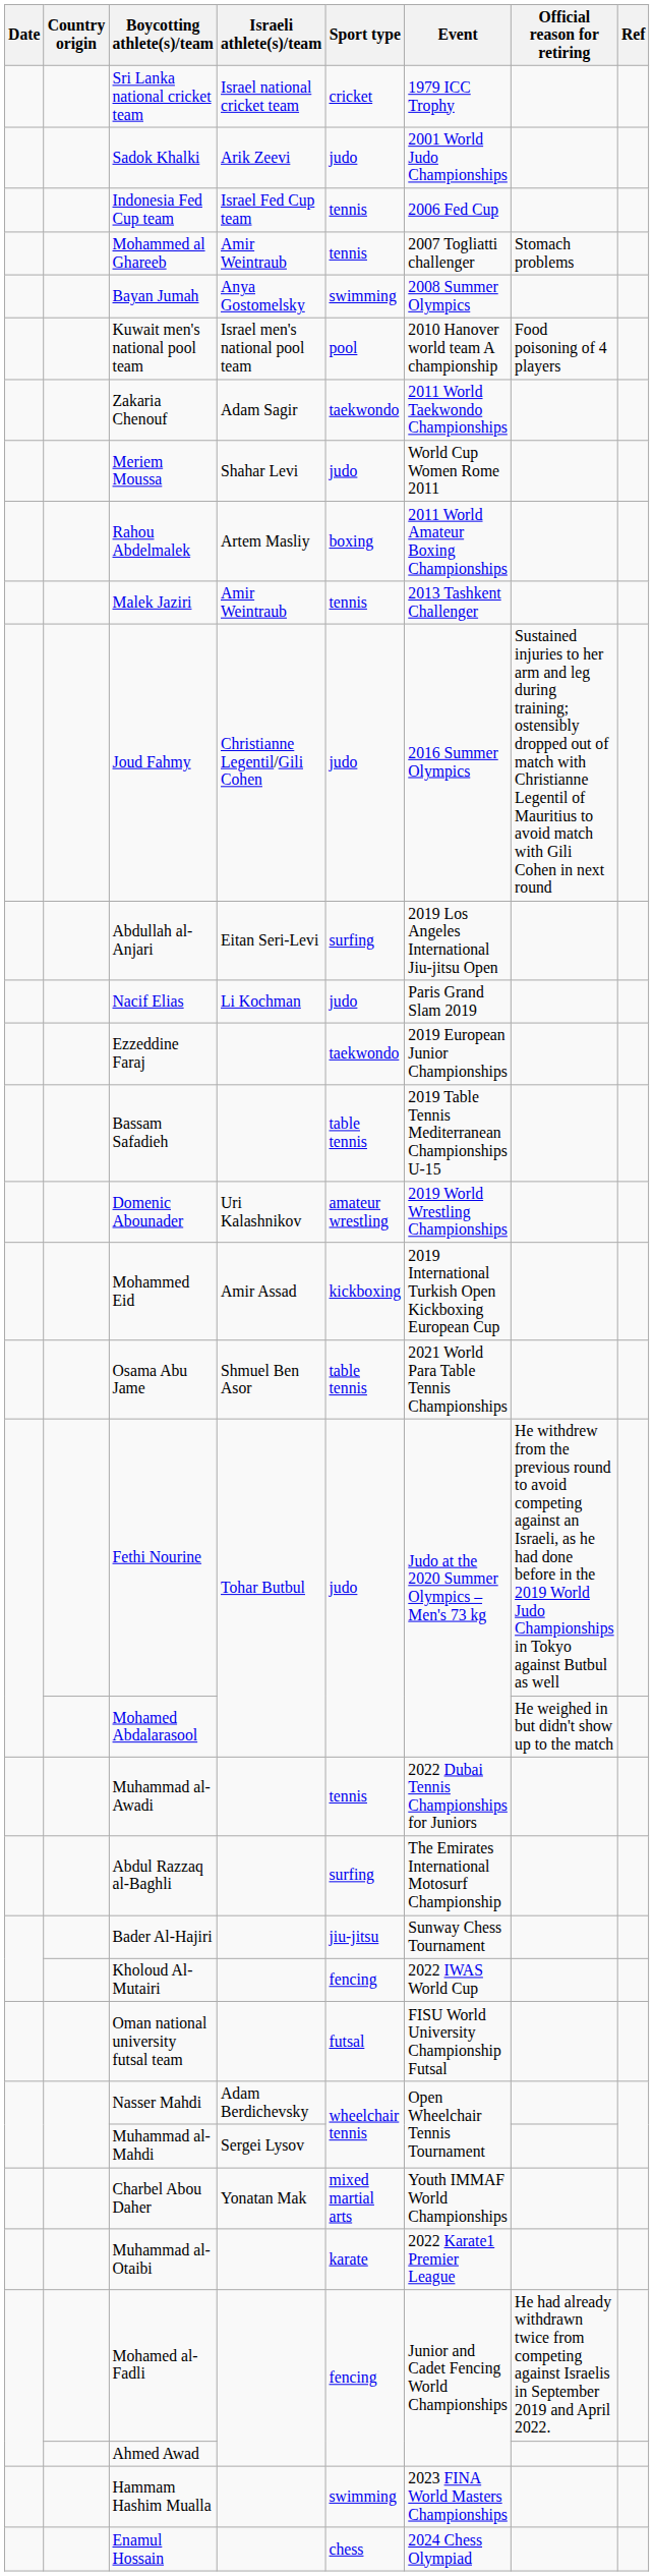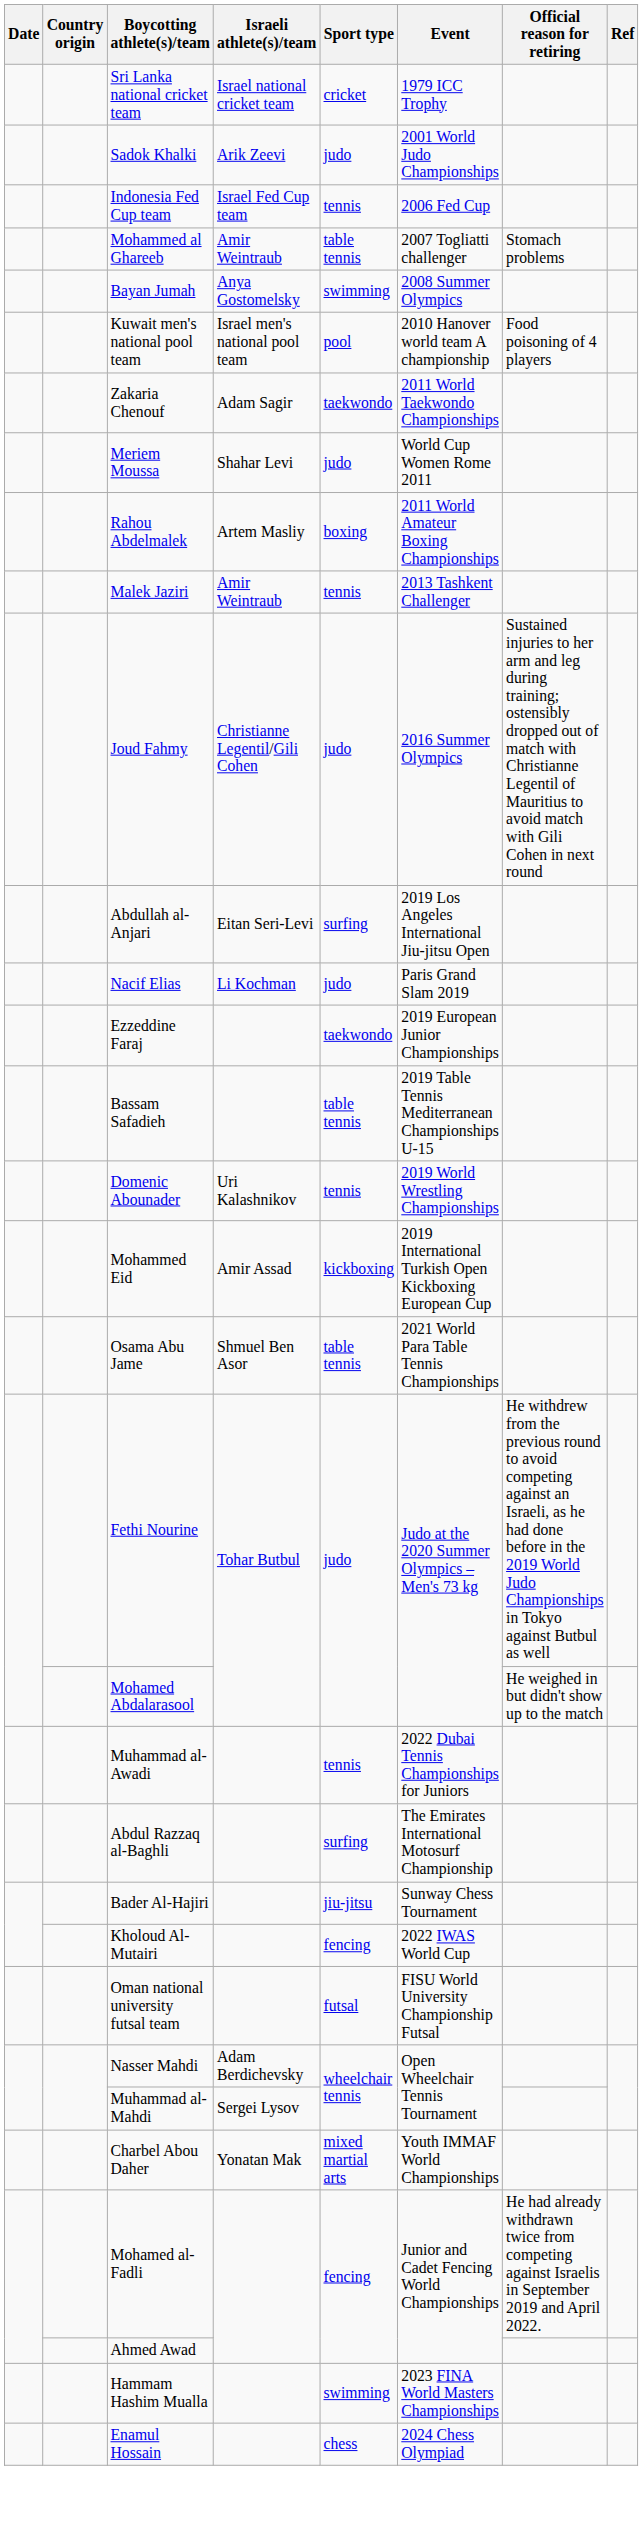 <table class="wikitable sortable">
 <tr>
 <th>Date</th>
 <th>Country origin</th>
 <th>Boycotting athlete(s)/team</th>
 <th>Israeli athlete(s)/team</th>
 <th>Sport type</th>
 <th>Event</th>
 <th>Official reason for retiring</th>
 <th>Ref</th>
 </tr>
 <tr>
 <td></td>
 <td></td>
 <td><a href='#'>Sri Lanka national cricket team</a></td>
 <td><a href='#'>Israel national cricket team</a></td>
 <td><a href='#'>cricket</a></td>
 <td><a href='#'>1979 ICC Trophy</a></td>
 <td></td>
 <td></td>
 </tr>
 <tr>
 <td></td>
 <td></td>
 <td><a href='#'>Sadok Khalki</a></td>
 <td><a href='#'>Arik Zeevi</a></td>
 <td><a href='#'>judo</a></td>
 <td><a href='#'>2001 World Judo Championships</a></td>
 <td></td>
 <td></td>
 </tr>
 <tr>
 <td></td>
 <td></td>
 <td><a href='#'>Indonesia Fed Cup team</a></td>
 <td><a href='#'>Israel Fed Cup team</a></td>
 <td><a href='#'>tennis</a></td>
 <td><a href='#'>2006 Fed Cup</a></td>
 <td></td>
 <td></td>
 </tr>
 <tr>
 <td></td>
 <td></td>
 <td><a href='#'>Mohammed al Ghareeb</a></td>
 <td><a href='#'>Amir Weintraub</a></td>
-<td><a href='#'>tennis</a></td>
+<td><a href='#'>table tennis</a></td>
 <td>2007 Togliatti challenger</td>
 <td>Stomach problems</td>
 <td></td>
 </tr>
 <tr>
 <td></td>
 <td></td>
 <td><a href='#'>Bayan Jumah</a></td>
 <td><a href='#'>Anya Gostomelsky</a></td>
 <td><a href='#'>swimming</a></td>
 <td><a href='#'>2008 Summer Olympics</a></td>
 <td></td>
 <td></td>
 </tr>
 <tr>
 <td></td>
 <td></td>
 <td>Kuwait men's national pool team</td>
 <td>Israel men's national pool team</td>
 <td><a href='#'>pool</a></td>
 <td>2010 Hanover world team A championship</td>
 <td>Food poisoning of 4 players</td>
 <td></td>
 </tr>
 <tr>
 <td></td>
 <td></td>
 <td>Zakaria Chenouf</td>
 <td>Adam Sagir</td>
 <td><a href='#'>taekwondo</a></td>
 <td><a href='#'>2011 World Taekwondo Championships</a></td>
 <td></td>
 <td></td>
 </tr>
 <tr>
 <td></td>
 <td></td>
 <td><a href='#'>Meriem Moussa</a></td>
 <td>Shahar Levi</td>
 <td><a href='#'>judo</a></td>
 <td>World Cup Women Rome 2011</td>
 <td></td>
 <td></td>
 </tr>
 <tr>
 <td></td>
 <td></td>
 <td><a href='#'>Rahou Abdelmalek</a></td>
 <td>Artem Masliy</td>
 <td><a href='#'>boxing</a></td>
 <td><a href='#'>2011 World Amateur Boxing Championships</a></td>
 <td></td>
 <td></td>
 </tr>
 <tr>
 <td></td>
 <td></td>
 <td><a href='#'>Malek Jaziri</a></td>
 <td><a href='#'>Amir Weintraub</a></td>
 <td><a href='#'>tennis</a></td>
 <td><a href='#'>2013 Tashkent Challenger</a></td>
 <td></td>
 <td></td>
 </tr>
 <tr>
 <td></td>
 <td></td>
 <td><a href='#'>Joud Fahmy</a></td>
 <td><a href='#'>Christianne Legentil</a>/<a href='#'>Gili Cohen</a></td>
 <td><a href='#'>judo</a></td>
 <td><a href='#'>2016 Summer Olympics</a></td>
 <td>Sustained injuries to her arm and leg during training; ostensibly dropped out of match with Christianne Legentil of Mauritius to avoid match with Gili Cohen in next round</td>
 <td></td>
 </tr>
 <tr>
 <td></td>
 <td></td>
 <td>Abdullah al-Anjari</td>
 <td>Eitan Seri-Levi</td>
 <td><a href='#'>surfing</a></td>
 <td>2019 Los Angeles International Jiu-jitsu Open</td>
 <td></td>
 <td></td>
 </tr>
 <tr>
 <td></td>
 <td></td>
 <td><a href='#'>Nacif Elias</a></td>
 <td><a href='#'>Li Kochman</a></td>
 <td><a href='#'>judo</a></td>
 <td>Paris Grand Slam 2019</td>
 <td></td>
 <td></td>
 </tr>
 <tr>
 <td></td>
 <td></td>
 <td>Ezzeddine Faraj</td>
 <td></td>
 <td><a href='#'>taekwondo</a></td>
 <td>2019 European Junior Championships</td>
 <td></td>
 <td></td>
 </tr>
 <tr>
 <td></td>
 <td></td>
 <td>Bassam Safadieh</td>
 <td></td>
 <td><a href='#'>table tennis</a></td>
 <td>2019 Table Tennis Mediterranean Championships U-15</td>
 <td></td>
 <td></td>
 </tr>
 <tr>
 <td></td>
 <td></td>
 <td><a href='#'>Domenic Abounader</a></td>
 <td>Uri Kalashnikov</td>
-<td><a href='#'>amateur wrestling</a></td>
+<td><a href='#'>tennis</a></td>
 <td><a href='#'>2019 World Wrestling Championships</a></td>
 <td></td>
 <td></td>
 </tr>
 <tr>
 <td></td>
 <td></td>
 <td>Mohammed Eid</td>
 <td>Amir Assad</td>
 <td><a href='#'>kickboxing</a></td>
 <td>2019 International Turkish Open Kickboxing European Cup</td>
 <td></td>
 <td></td>
 </tr>
 <tr>
 <td></td>
 <td></td>
 <td>Osama Abu Jame</td>
 <td>Shmuel Ben Asor</td>
 <td><a href='#'>table tennis</a></td>
 <td>2021 World Para Table Tennis Championships</td>
 <td></td>
 <td></td>
 </tr>
 <tr>
 <td rowspan=2></td>
 <td></td>
 <td><a href='#'>Fethi Nourine</a></td>
 <td rowspan=2><a href='#'>Tohar Butbul</a></td>
 <td rowspan=2><a href='#'>judo</a></td>
 <td rowspan=2><a href='#'>Judo at the 2020 Summer Olympics – Men's 73 kg</a></td>
 <td>He withdrew from the previous round to avoid competing against an Israeli, as he had done before in the <a href='#'>2019 World Judo Championships</a> in Tokyo against Butbul as well</td>
 <td></td>
 </tr>
 <tr>
 <td></td>
 <td><a href='#'>Mohamed Abdalarasool</a></td>
 <td>He weighed in but didn't show up to the match</td>
 <td></td>
 </tr>
 <tr>
 <td></td>
 <td></td>
 <td>Muhammad al-Awadi</td>
 <td></td>
 <td><a href='#'>tennis</a></td>
 <td>2022 <a href='#'>Dubai Tennis Championships</a> for Juniors</td>
 <td></td>
 <td></td>
 </tr>
 <tr>
 <td></td>
 <td></td>
 <td>Abdul Razzaq al-Baghli</td>
 <td></td>
 <td><a href='#'>surfing</a></td>
 <td>The Emirates International Motosurf Championship</td>
 <td></td>
 <td></td>
 </tr>
 <tr>
 <td rowspan=2></td>
 <td></td>
 <td>Bader Al-Hajiri</td>
 <td></td>
 <td><a href='#'>jiu-jitsu</a></td>
 <td>Sunway Chess Tournament</td>
 <td></td>
 <td></td>
 </tr>
 <tr>
 <td></td>
 <td>Kholoud Al-Mutairi</td>
 <td></td>
 <td><a href='#'>fencing</a></td>
 <td>2022 <a href='#'>IWAS</a> World Cup</td>
 <td></td>
 <td></td>
 </tr>
 <tr>
 <td></td>
 <td></td>
 <td>Oman national university futsal team</td>
 <td></td>
 <td><a href='#'>futsal</a></td>
 <td>FISU World University Championship Futsal</td>
 <td></td>
 <td></td>
 </tr>
 <tr>
 <td rowspan=2></td>
 <td rowspan=2></td>
 <td>Nasser Mahdi</td>
 <td>Adam Berdichevsky</td>
 <td rowspan=2><a href='#'>wheelchair tennis</a></td>
 <td rowspan=2>Open Wheelchair Tennis Tournament</td>
 <td></td>
 <td rowspan=2></td>
 </tr>
 <tr>
 <td>Muhammad al-Mahdi</td>
 <td>Sergei Lysov</td>
 </tr>
 <tr>
 <td></td>
 <td></td>
 <td>Charbel Abou Daher</td>
 <td>Yonatan Mak</td>
 <td><a href='#'>mixed martial arts</a></td>
 <td>Youth IMMAF World Championships</td>
 <td></td>
 <td></td>
 </tr>
 <tr>
-<td></td>
-<td></td>
-<td>Muhammad al-Otaibi</td>
-<td></td>
-<td><a href='#'>karate</a></td>
-<td>2022 <a href='#'>Karate1 Premier League</a></td>
-<td></td>
-<td></td>
-</tr>
-<tr>
 <td rowspan=2></td>
 <td></td>
 <td>Mohamed al-Fadli</td>
 <td rowspan=2></td>
 <td rowspan=2><a href='#'>fencing</a></td>
 <td rowspan=2>Junior and Cadet Fencing World Championships</td>
 <td>He had already withdrawn twice from competing against Israelis in September 2019 and April 2022.</td>
 <td></td>
 </tr>
 <tr>
 <td></td>
 <td>Ahmed Awad</td>
 <td></td>
 <td></td>
 </tr>
 <tr>
 <td></td>
 <td></td>
 <td>Hammam Hashim Mualla</td>
 <td></td>
 <td><a href='#'>swimming</a></td>
 <td>2023 <a href='#'>FINA World Masters Championships</a></td>
 <td></td>
 <td></td>
 </tr>
 <tr>
 <td></td>
 <td></td>
 <td><a href='#'>Enamul Hossain</a></td>
 <td></td>
 <td><a href='#'>chess</a></td>
 <td><a href='#'>2024 Chess Olympiad</a></td>
 <td></td>
 <td></td>
 </tr>
 </table>
